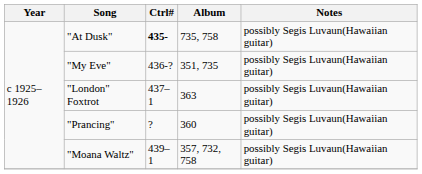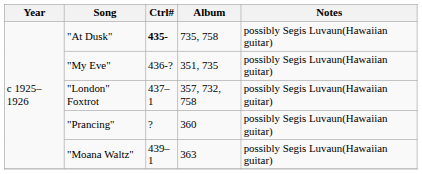 <table class="wikitable">
 <tr>
 <th>Year</th>
 <th>Song</th>
 <th>Ctrl#</th>
 <th>Album</th>
 <th>Notes</th>
 </tr>
 <tr>
 <td rowspan=5>c 1925–1926</td>
 <td>"At Dusk"</td>
 <td><strong>435-</strong></td>
 <td>735, 758</td>
 <td>possibly Segis Luvaun(Hawaiian guitar)</td>
 </tr>
 <tr>
 <td>"My Eve"</td>
 <td>436-?</td>
 <td>351, 735</td>
 <td>possibly Segis Luvaun(Hawaiian guitar)</td>
 </tr>
 <tr>
 <td>"London" Foxtrot</td>
 <td>437–1</td>
-<td>363</td>
+<td>357, 732, 758</td>
 <td>possibly Segis Luvaun(Hawaiian guitar)</td>
 </tr>
 <tr>
 <td>"Prancing"</td>
 <td>?</td>
 <td>360</td>
 <td>possibly Segis Luvaun(Hawaiian guitar)</td>
 </tr>
 <tr>
 <td>"Moana Waltz"</td>
 <td>439–1</td>
-<td>357, 732, 758</td>
+<td>363</td>
 <td>possibly Segis Luvaun(Hawaiian guitar)</td>
 </tr>
 <tr>
 </tr>
 </table>
